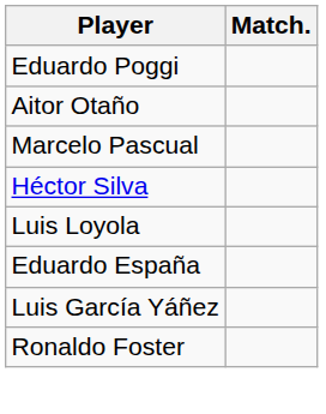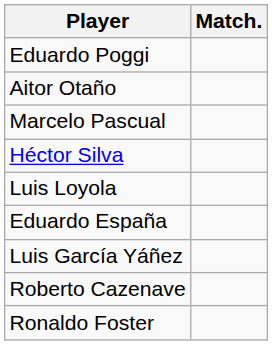 <table class= "wikitable sortable">
 <tr>
 <th>Player</th>
 <th>Match.</th>
 </tr>
 <tr>
 <td>Eduardo Poggi</td>
 <td></td>
 </tr>
 <tr>
 <td>Aitor Otaño</td>
 <td></td>
 </tr>
 <tr>
 <td>Marcelo Pascual</td>
 <td></td>
 </tr>
 <tr>
 <td><a href='#'>Héctor Silva</a></td>
 <td></td>
 </tr>
 <tr>
 <td>Luis Loyola</td>
 <td></td>
 </tr>
 <tr>
 <td>Eduardo España</td>
 <td></td>
 </tr>
 <tr>
 <td>Luis García Yáñez</td>
 <td></td>
 </tr>
 <tr>
+<td>Roberto Cazenave</td>
+<td></td>
+</tr>
+<tr>
 <td>Ronaldo Foster</td>
 <td></td>
 </tr>
 </table>
